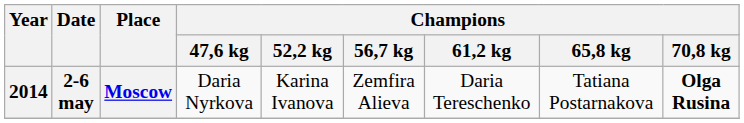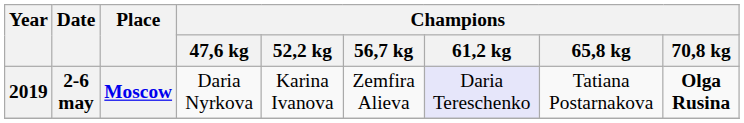 <table class="wikitable" style="text-align:center">
 <tr valign="top">
 <th rowspan=2>Year</th>
 <th rowspan=2>Date</th>
 <th rowspan=2>Place</th>
 <th colspan=12>Champions</th>
 </tr>
 <tr>
 <th>47,6 kg</th>
 <th>52,2 kg</th>
 <th>56,7 kg</th>
 <th>61,2 kg</th>
 <th>65,8 kg</th>
 <th>70,8 kg</th>
 </tr>
 <tr>
-<th>2014</th>
+<th>2019</th>
 <th>2-6<br>may</th>
 <th><a href='#'>Moscow</a></th>
 <td>Daria Nyrkova</td>
 <td>Karina Ivanova</td>
 <td>Zemfira Alieva</td>
-<td>Daria Tereschenko</td>
+<td style="background: lavender;">Daria Tereschenko</td>
 <td>Tatiana Postarnakova</td>
 <td><strong>Olga Rusina</strong></td>
 </tr>
 <tr>
 </tr>
 </table>
